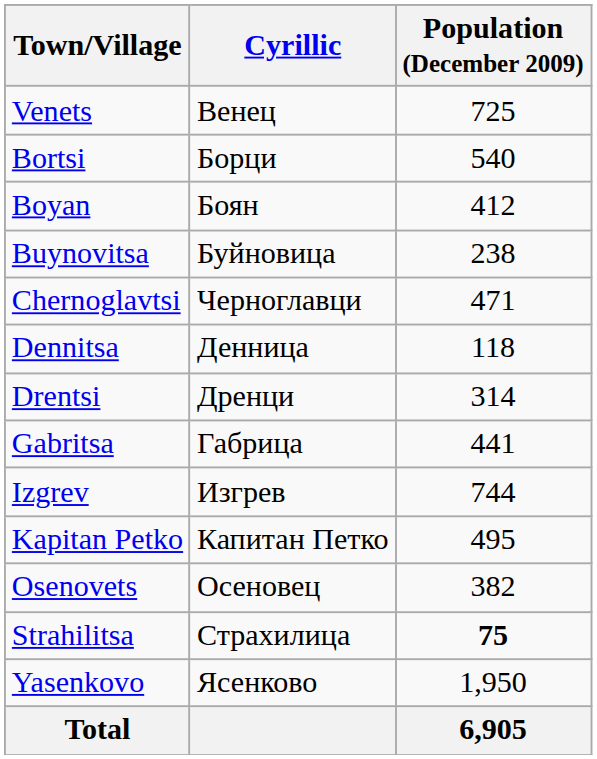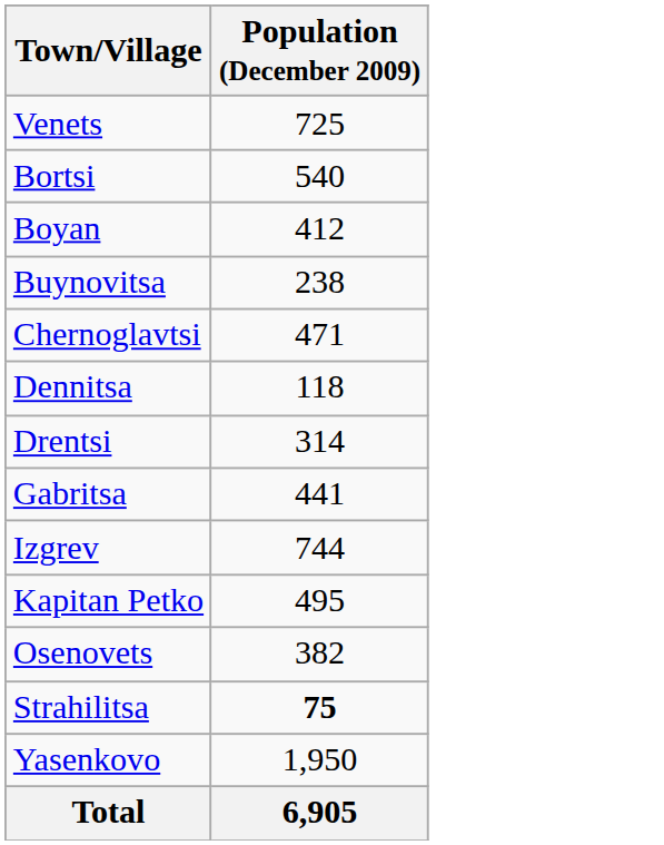 <table class="wikitable sortable">
 <tr>
 <th>Town/Village</th>
-<th><a href='#'>Cyrillic</a></th>
 <th>Population<br><small>(December 2009)</small></th>
 </tr>
 <tr>
 <td><a href='#'>Venets</a></td>
-<td>Венец</td>
 <td align="center">725</td>
 </tr>
 <tr>
 <td><a href='#'>Bortsi</a></td>
-<td>Борци</td>
 <td align="center">540</td>
 </tr>
 <tr>
 <td><a href='#'>Boyan</a></td>
-<td>Боян</td>
 <td align="center">412</td>
 </tr>
 <tr>
 <td><a href='#'>Buynovitsa</a></td>
-<td>Буйновица</td>
 <td align="center">238</td>
 </tr>
 <tr>
 <td><a href='#'>Chernoglavtsi</a></td>
-<td>Черноглавци</td>
 <td align="center">471</td>
 </tr>
 <tr>
 <td><a href='#'>Dennitsa</a></td>
-<td>Денница</td>
 <td align="center">118</td>
 </tr>
 <tr>
 <td><a href='#'>Drentsi</a></td>
-<td>Дренци</td>
 <td align="center">314</td>
 </tr>
 <tr>
 <td><a href='#'>Gabritsa</a></td>
-<td>Габрица</td>
 <td align="center">441</td>
 </tr>
 <tr>
 <td><a href='#'>Izgrev</a></td>
-<td>Изгрев</td>
 <td align="center">744</td>
 </tr>
 <tr>
 <td><a href='#'>Kapitan Petko</a></td>
-<td>Капитан Петко</td>
 <td align="center">495</td>
 </tr>
 <tr>
 <td><a href='#'>Osenovets</a></td>
-<td>Осеновец</td>
 <td align="center">382</td>
 </tr>
 <tr>
 <td><a href='#'>Strahilitsa</a></td>
-<td>Страхилица</td>
 <td align="center"><strong>75</strong></td>
 </tr>
 <tr>
 <td><a href='#'>Yasenkovo</a></td>
-<td>Ясенково</td>
 <td align="center">1,950</td>
 </tr>
 <tr>
 <th>Total</th>
-<th></th>
 <th align="center">6,905</th>
 </tr>
 </table>
